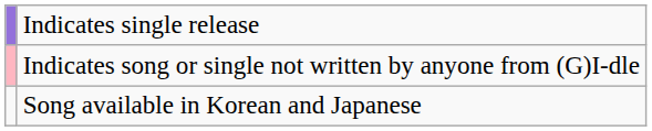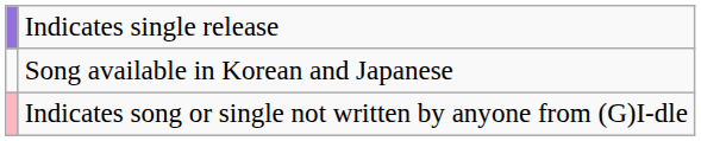 <table class="wikitable" style="font-size:100%;">
 <tr>
 <td style="background-color:#9370db"></td>
 <td>Indicates single release</td>
 </tr>
 <tr>
+<td></td>
+<td>Song available in Korean and Japanese</td>
+</tr>
+<tr>
 <td style="background-color:lightpink"></td>
 <td>Indicates song or single not written by anyone from (G)I-dle</td>
 </tr>
-<tr>
-<td></td>
-<td>Song available in Korean and Japanese</td>
-</tr>
 </table>
